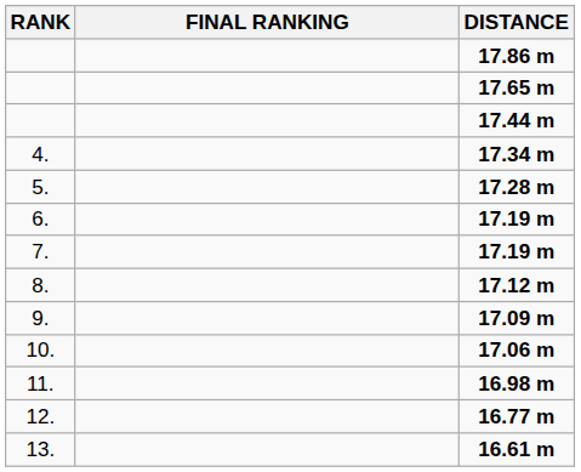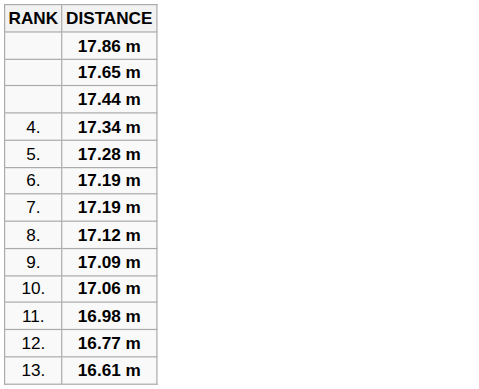 <table class="wikitable" style="border-collapse: collapse; font-size: 90%;">
 <tr>
 <th>RANK</th>
-<th align="center" style="width: 18em">FINAL RANKING</th>
 <th>DISTANCE</th>
 </tr>
 <tr>
 <td align="center"></td>
-<td></td>
 <td align="center"><strong>17.86 m</strong></td>
 </tr>
 <tr>
 <td align="center"></td>
-<td></td>
 <td align="center"><strong>17.65 m</strong></td>
 </tr>
 <tr>
 <td align="center"></td>
-<td></td>
 <td align="center"><strong>17.44 m</strong></td>
 </tr>
 <tr>
 <td align="center">4.</td>
-<td></td>
 <td align="center"><strong>17.34 m</strong></td>
 </tr>
 <tr>
 <td align="center">5.</td>
-<td></td>
 <td align="center"><strong>17.28 m</strong></td>
 </tr>
 <tr>
 <td align="center">6.</td>
-<td></td>
 <td align="center"><strong>17.19 m</strong></td>
 </tr>
 <tr>
 <td align="center">7.</td>
-<td></td>
 <td align="center"><strong>17.19 m</strong></td>
 </tr>
 <tr>
 <td align="center">8.</td>
-<td></td>
 <td align="center"><strong>17.12 m</strong></td>
 </tr>
 <tr>
 <td align="center">9.</td>
-<td></td>
 <td align="center"><strong>17.09 m</strong></td>
 </tr>
 <tr>
 <td align="center">10.</td>
-<td></td>
 <td align="center"><strong>17.06 m</strong></td>
 </tr>
 <tr>
 <td align="center">11.</td>
-<td></td>
 <td align="center"><strong>16.98 m</strong></td>
 </tr>
 <tr>
 <td align="center">12.</td>
-<td></td>
 <td align="center"><strong>16.77 m</strong></td>
 </tr>
 <tr>
 <td align="center">13.</td>
-<td></td>
 <td align="center"><strong>16.61 m</strong></td>
 </tr>
 </table>
